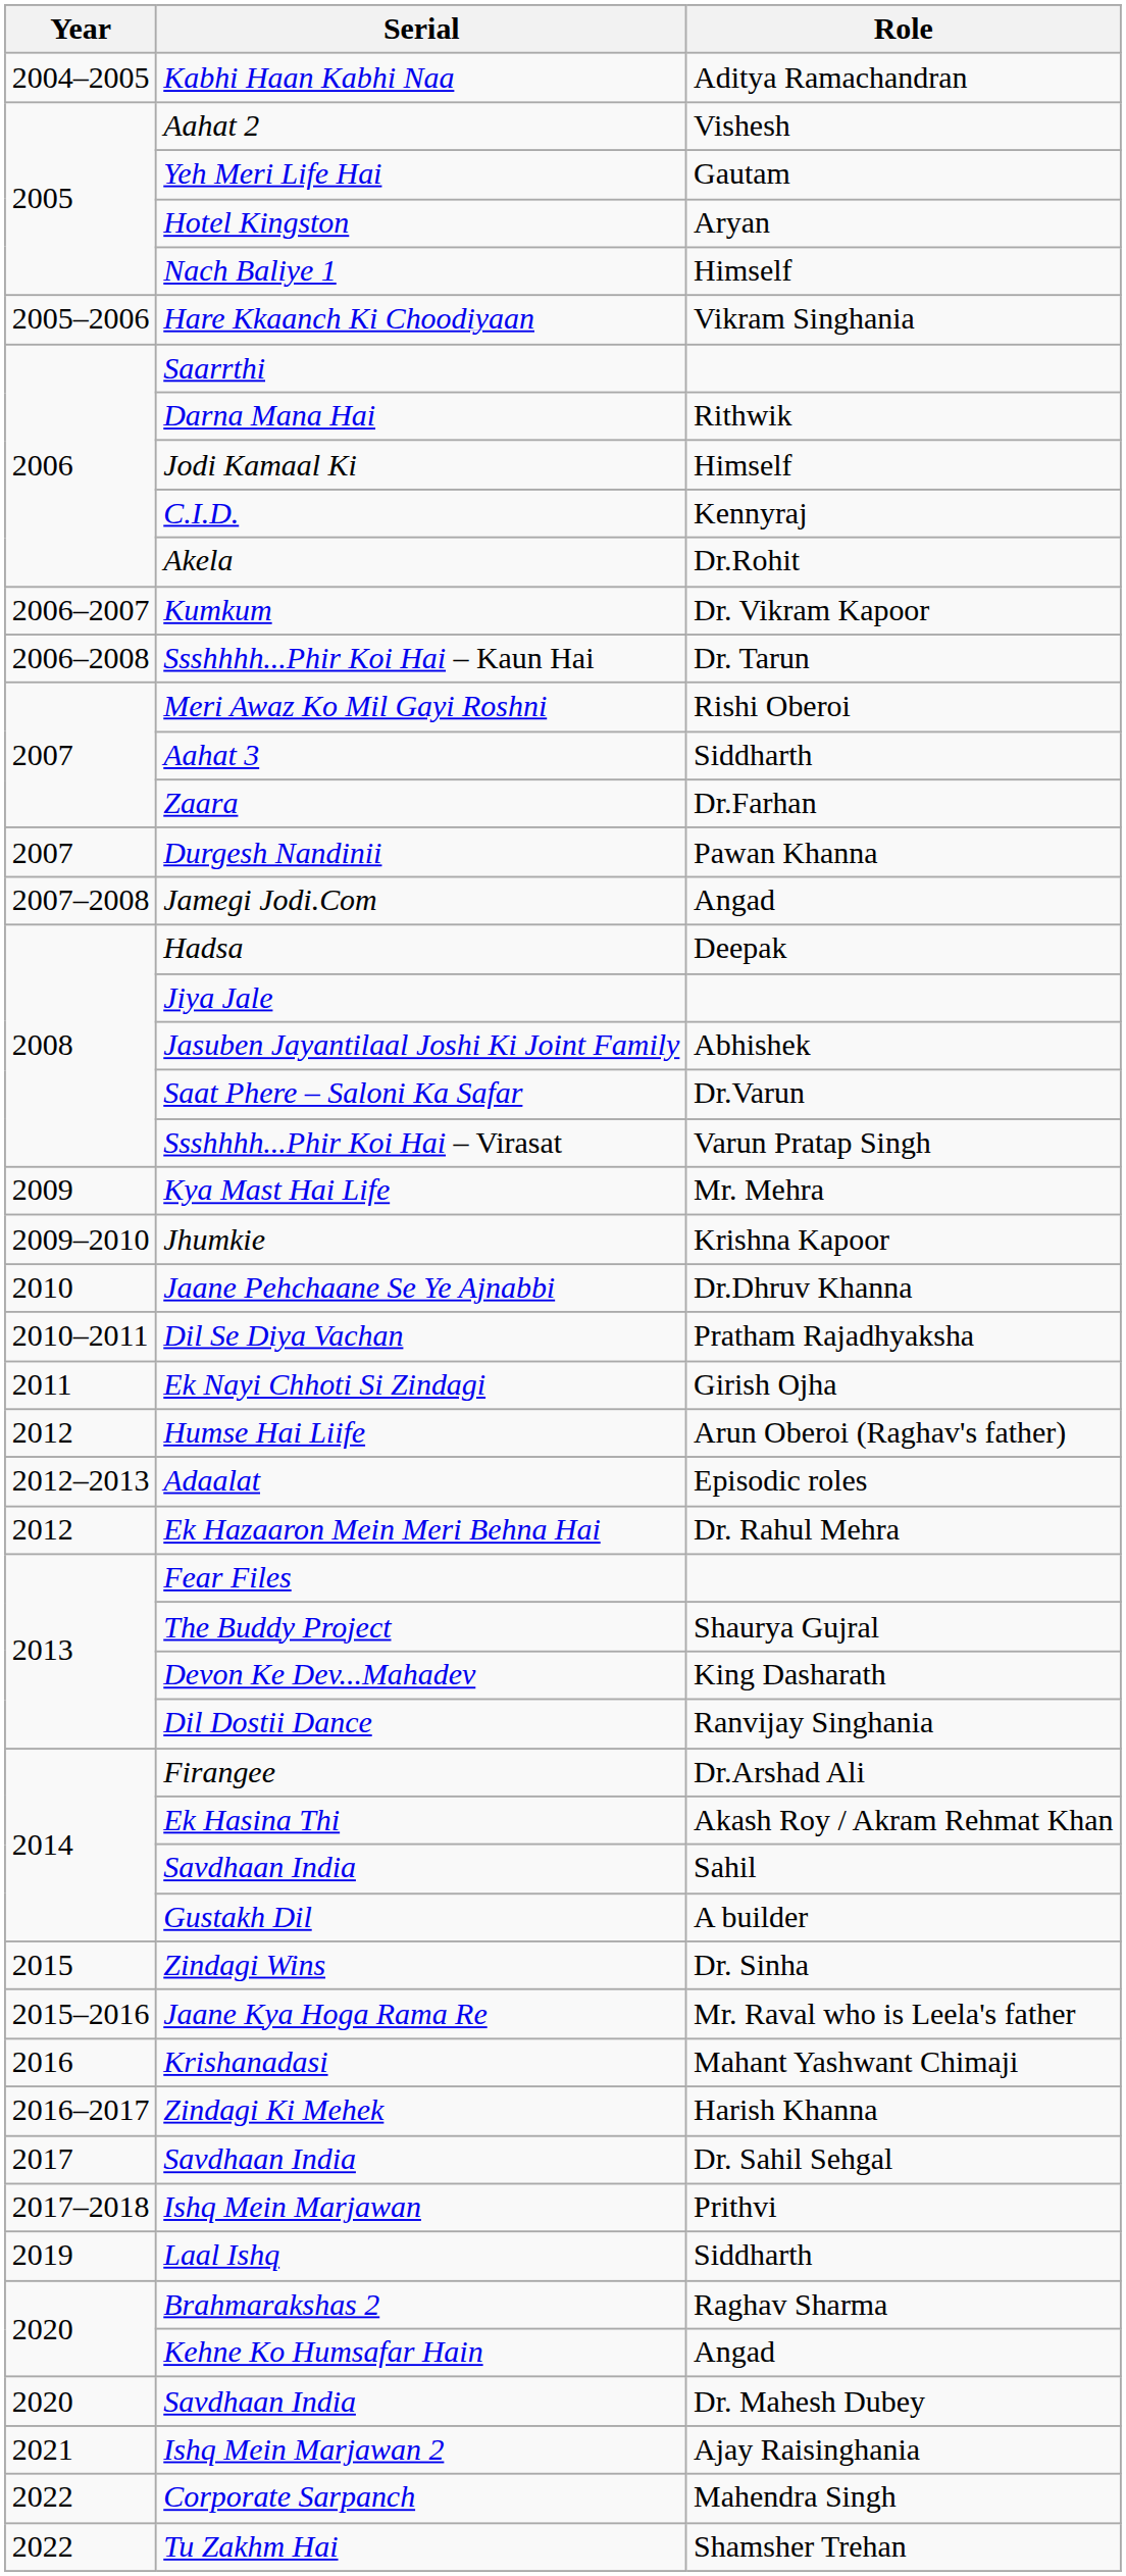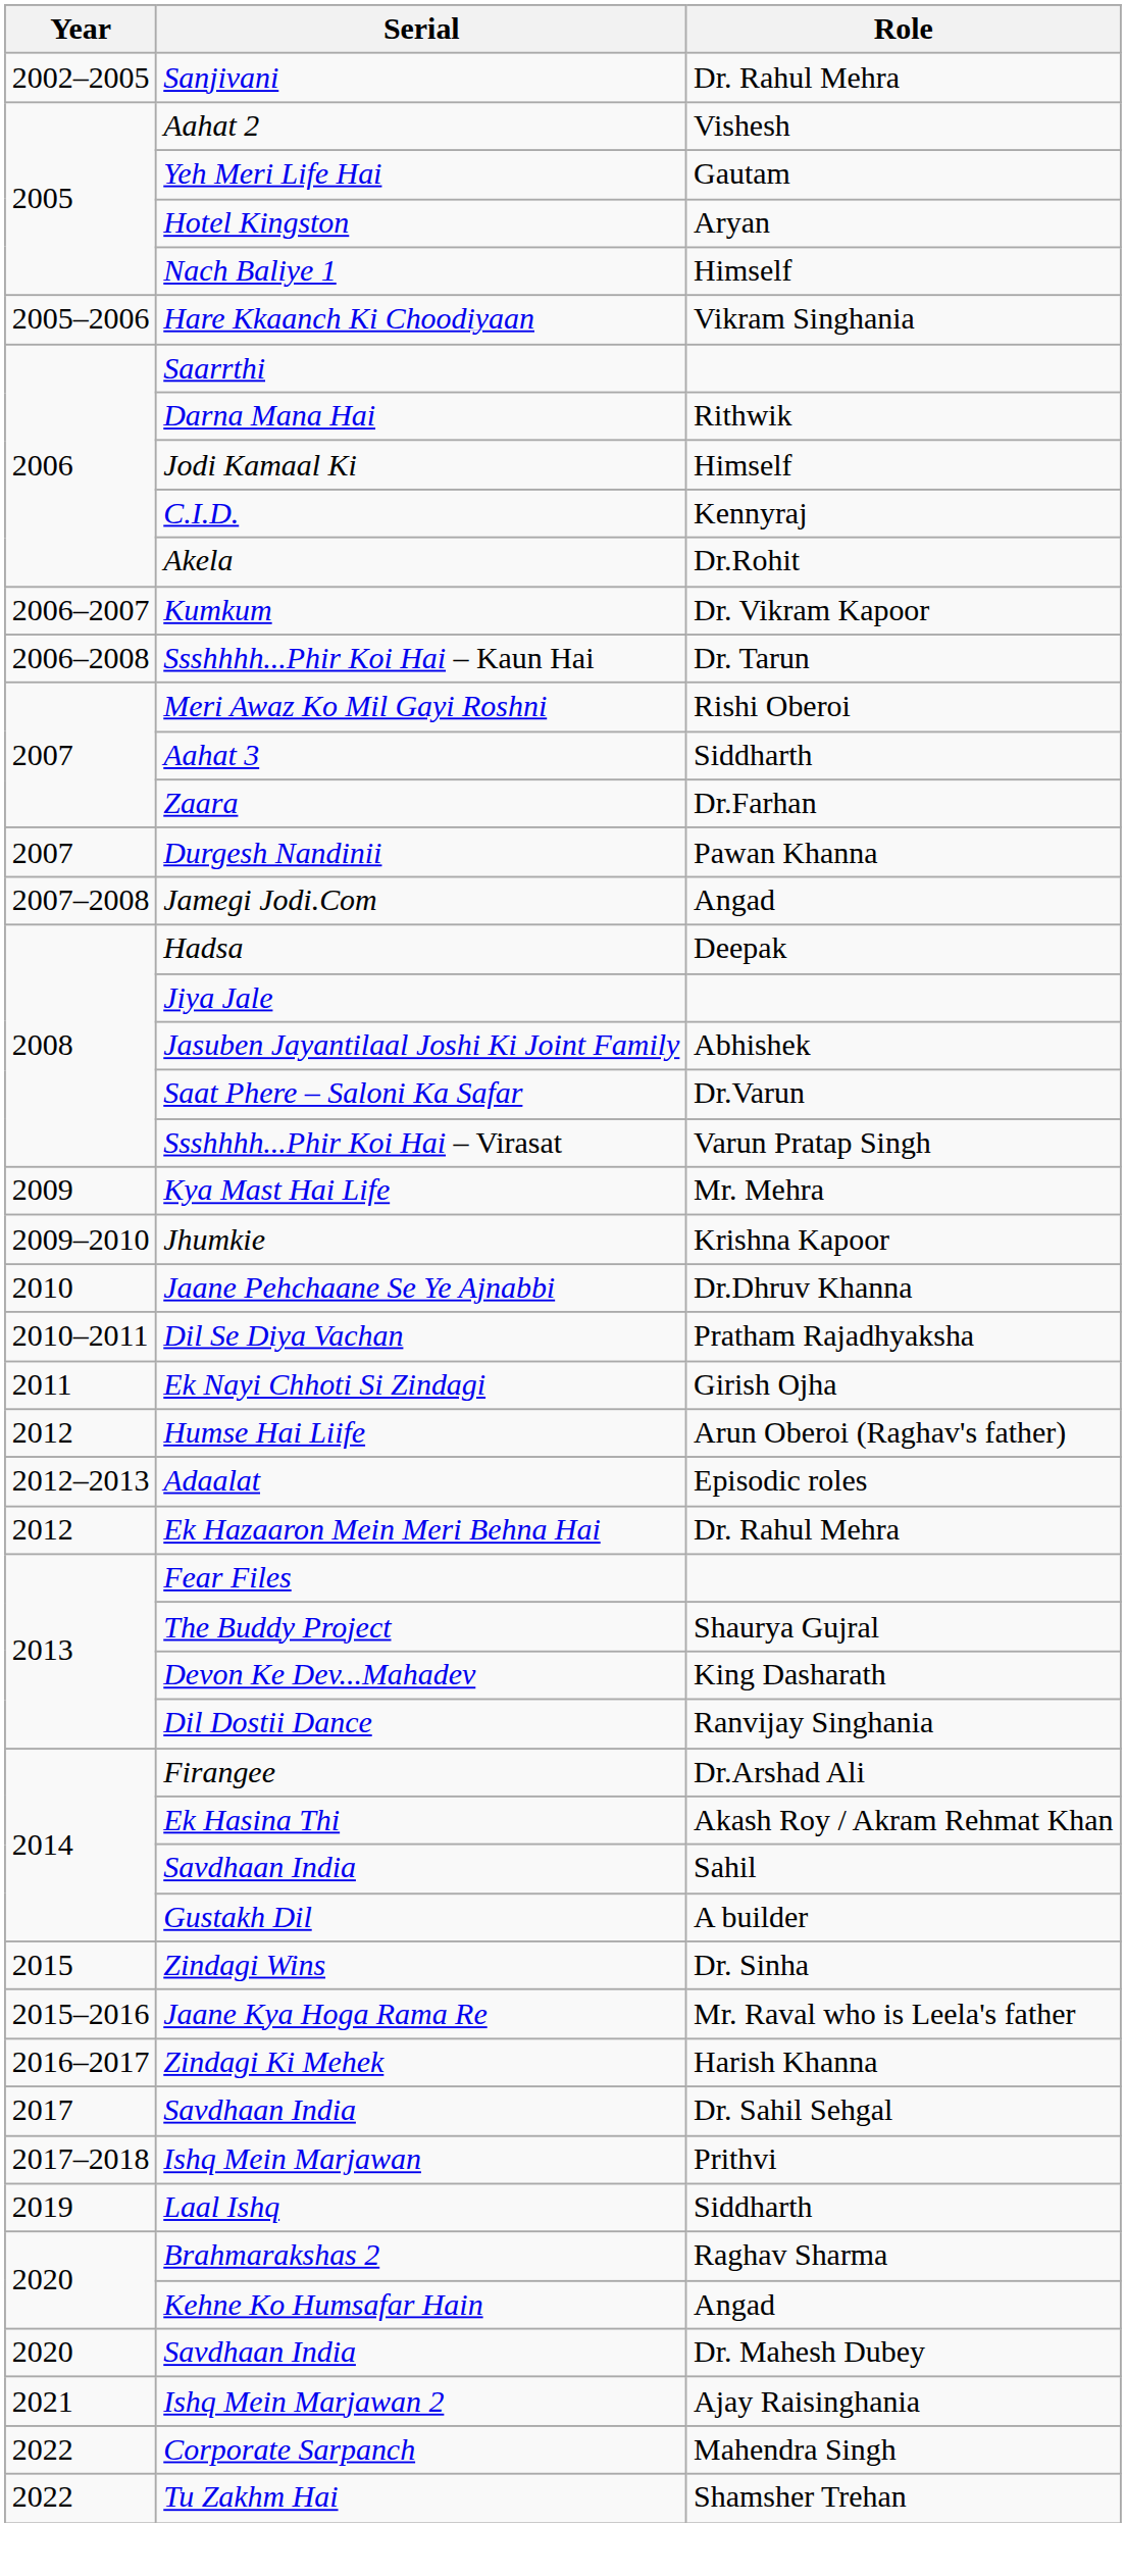 <table class="wikitable" text-align:center;">
 <tr>
 <th>Year</th>
 <th>Serial</th>
 <th>Role</th>
 </tr>
 <tr>
-<td>2004–2005</td>
-<td><em><a href='#'>Kabhi Haan Kabhi Naa</a></em></td>
-<td>Aditya Ramachandran</td>
+<td>2002–2005</td>
+<td><em><a href='#'>Sanjivani</a></em></td>
+<td>Dr. Rahul Mehra</td>
 </tr>
 <tr>
 <td rowspan="4">2005</td>
 <td><em>Aahat 2</em></td>
 <td>Vishesh</td>
 </tr>
 <tr>
 <td><em> <a href='#'>Yeh Meri Life Hai</a></em></td>
 <td>Gautam</td>
 </tr>
 <tr>
 <td><em> <a href='#'>Hotel Kingston</a></em></td>
 <td>Aryan</td>
 </tr>
 <tr>
 <td><em> <a href='#'>Nach Baliye 1</a></em></td>
 <td>Himself</td>
 </tr>
 <tr>
 <td>2005–2006</td>
 <td><em><a href='#'>Hare Kkaanch Ki Choodiyaan</a></em></td>
 <td>Vikram Singhania</td>
 </tr>
 <tr>
 <td rowspan="5">2006</td>
 <td><em> <a href='#'>Saarrthi</a></em></td>
 <td></td>
 </tr>
 <tr>
 <td><em> <a href='#'>Darna Mana Hai</a></em></td>
 <td>Rithwik</td>
 </tr>
 <tr>
 <td><em> Jodi Kamaal Ki</em></td>
 <td>Himself</td>
 </tr>
 <tr>
 <td><em><a href='#'>C.I.D.</a></em></td>
 <td>Kennyraj</td>
 </tr>
 <tr>
 <td><em>Akela</em></td>
 <td>Dr.Rohit</td>
 </tr>
 <tr>
 <td>2006–2007</td>
 <td><em><a href='#'>Kumkum</a></em></td>
 <td>Dr. Vikram Kapoor</td>
 </tr>
 <tr>
 <td>2006–2008</td>
 <td><em><a href='#'>Ssshhhh...Phir Koi Hai</a></em> – Kaun Hai</td>
 <td>Dr. Tarun</td>
 </tr>
 <tr>
 <td rowspan="3">2007</td>
 <td><em><a href='#'>Meri Awaz Ko Mil Gayi Roshni</a></em></td>
 <td>Rishi Oberoi</td>
 </tr>
 <tr>
 <td><em><a href='#'>Aahat 3</a></em></td>
 <td>Siddharth</td>
 </tr>
 <tr>
 <td><em><a href='#'>Zaara</a></em></td>
 <td>Dr.Farhan</td>
 </tr>
 <tr>
 <td>2007</td>
 <td><em><a href='#'>Durgesh Nandinii</a></em></td>
 <td>Pawan Khanna</td>
 </tr>
 <tr>
 <td>2007–2008</td>
 <td><em>Jamegi Jodi.Com</em></td>
 <td>Angad</td>
 </tr>
 <tr>
 <td rowspan="5">2008</td>
 <td><em>Hadsa</em></td>
 <td>Deepak</td>
 </tr>
 <tr>
 <td><em><a href='#'>Jiya Jale</a></em></td>
 <td></td>
 </tr>
 <tr>
 <td><em><a href='#'>Jasuben Jayantilaal Joshi Ki Joint Family</a></em></td>
 <td>Abhishek</td>
 </tr>
 <tr>
 <td><em><a href='#'>Saat Phere – Saloni Ka Safar</a></em></td>
 <td>Dr.Varun</td>
 </tr>
 <tr>
 <td><em><a href='#'>Ssshhhh...Phir Koi Hai</a></em> – Virasat</td>
 <td>Varun Pratap Singh</td>
 </tr>
 <tr>
 <td>2009</td>
 <td><em><a href='#'>Kya Mast Hai Life</a></em></td>
 <td>Mr. Mehra</td>
 </tr>
 <tr>
 <td>2009–2010</td>
 <td><em>Jhumkie</em></td>
 <td>Krishna Kapoor</td>
 </tr>
 <tr>
 <td>2010</td>
 <td><em> <a href='#'>Jaane Pehchaane Se Ye Ajnabbi</a></em></td>
 <td>Dr.Dhruv Khanna</td>
 </tr>
 <tr>
 <td>2010–2011</td>
 <td><em><a href='#'>Dil Se Diya Vachan</a></em></td>
 <td>Pratham Rajadhyaksha</td>
 </tr>
 <tr>
 <td>2011</td>
 <td><em><a href='#'>Ek Nayi Chhoti Si Zindagi</a></em></td>
 <td>Girish Ojha</td>
 </tr>
 <tr>
 <td>2012</td>
 <td><em><a href='#'>Humse Hai Liife</a></em></td>
 <td>Arun Oberoi (Raghav's father)</td>
 </tr>
 <tr>
 <td>2012–2013</td>
 <td><em><a href='#'>Adaalat</a></em></td>
 <td>Episodic roles</td>
 </tr>
 <tr>
 <td>2012</td>
 <td><em><a href='#'>Ek Hazaaron Mein Meri Behna Hai</a></em></td>
 <td>Dr. Rahul Mehra</td>
 </tr>
 <tr>
 <td rowspan="4">2013</td>
 <td><em><a href='#'>Fear Files</a></em></td>
 <td></td>
 </tr>
 <tr>
 <td><em><a href='#'>The Buddy Project</a></em></td>
 <td>Shaurya Gujral</td>
 </tr>
 <tr>
 <td><em><a href='#'>Devon Ke Dev...Mahadev</a></em></td>
 <td>King Dasharath</td>
 </tr>
 <tr>
 <td><em><a href='#'>Dil Dostii Dance</a></em></td>
 <td>Ranvijay Singhania</td>
 </tr>
 <tr>
 <td rowspan="4">2014</td>
 <td><em>Firangee</em></td>
 <td>Dr.Arshad Ali</td>
 </tr>
 <tr>
 <td><em><a href='#'>Ek Hasina Thi</a></em></td>
 <td>Akash Roy / Akram Rehmat Khan</td>
 </tr>
 <tr>
 <td><em><a href='#'>Savdhaan India</a></em></td>
 <td>Sahil</td>
 </tr>
 <tr>
 <td><em><a href='#'>Gustakh Dil</a></em></td>
 <td>A builder</td>
 </tr>
 <tr>
 <td>2015</td>
 <td><em><a href='#'>Zindagi Wins</a></em></td>
 <td>Dr. Sinha</td>
 </tr>
 <tr>
 <td>2015–2016</td>
 <td><em><a href='#'>Jaane Kya Hoga Rama Re</a></em></td>
 <td>Mr. Raval who is Leela's father</td>
 </tr>
 <tr>
-<td>2016</td>
-<td><em><a href='#'>Krishanadasi</a></em></td>
-<td>Mahant Yashwant Chimaji</td>
-</tr>
-<tr>
 <td>2016–2017</td>
 <td><em><a href='#'>Zindagi Ki Mehek</a></em></td>
 <td>Harish Khanna</td>
 </tr>
 <tr>
 <td>2017</td>
 <td><em><a href='#'>Savdhaan India</a></em></td>
 <td>Dr. Sahil Sehgal</td>
 </tr>
 <tr>
 <td>2017–2018</td>
 <td><em><a href='#'>Ishq Mein Marjawan</a></em></td>
 <td>Prithvi</td>
 </tr>
 <tr>
 <td>2019</td>
 <td><em><a href='#'>Laal Ishq</a></em></td>
 <td>Siddharth</td>
 </tr>
 <tr>
 <td rowspan="2">2020</td>
 <td><em><a href='#'>Brahmarakshas 2</a></em></td>
 <td>Raghav Sharma</td>
 </tr>
 <tr>
 <td><em><a href='#'>Kehne Ko Humsafar Hain</a></em></td>
 <td>Angad</td>
 </tr>
 <tr>
 <td>2020</td>
 <td><em><a href='#'>Savdhaan India</a></em></td>
 <td>Dr. Mahesh Dubey</td>
 </tr>
 <tr>
 <td>2021</td>
 <td><em><a href='#'>Ishq Mein Marjawan 2</a></em></td>
 <td>Ajay Raisinghania</td>
 </tr>
 <tr>
 <td>2022</td>
 <td><em><a href='#'>Corporate Sarpanch</a></em></td>
 <td>Mahendra Singh</td>
 </tr>
 <tr>
 <td>2022</td>
 <td><em><a href='#'>Tu Zakhm Hai</a></em></td>
 <td>Shamsher Trehan</td>
 </tr>
 </table>
